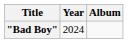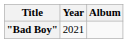 <table class="wikitable plainrowheaders" style="text-align:center">
 <tr>
 <th scope="col">Title</th>
 <th scope="col">Year</th>
 <th scope="col">Album</th>
 </tr>
 <tr>
 <th scope="row">"Bad Boy"</th>
-<td>2024</td>
+<td>2021</td>
 <td></td>
 </tr>
 </table>
